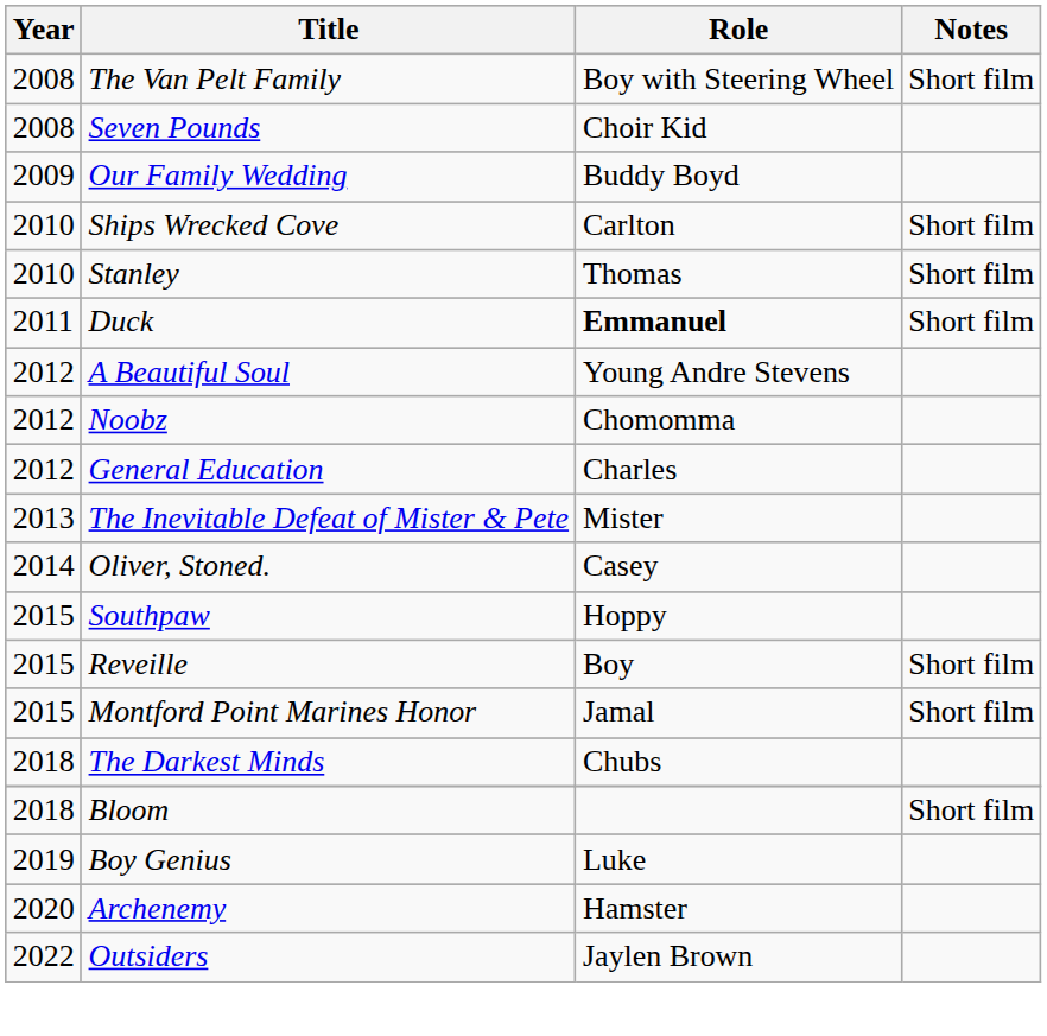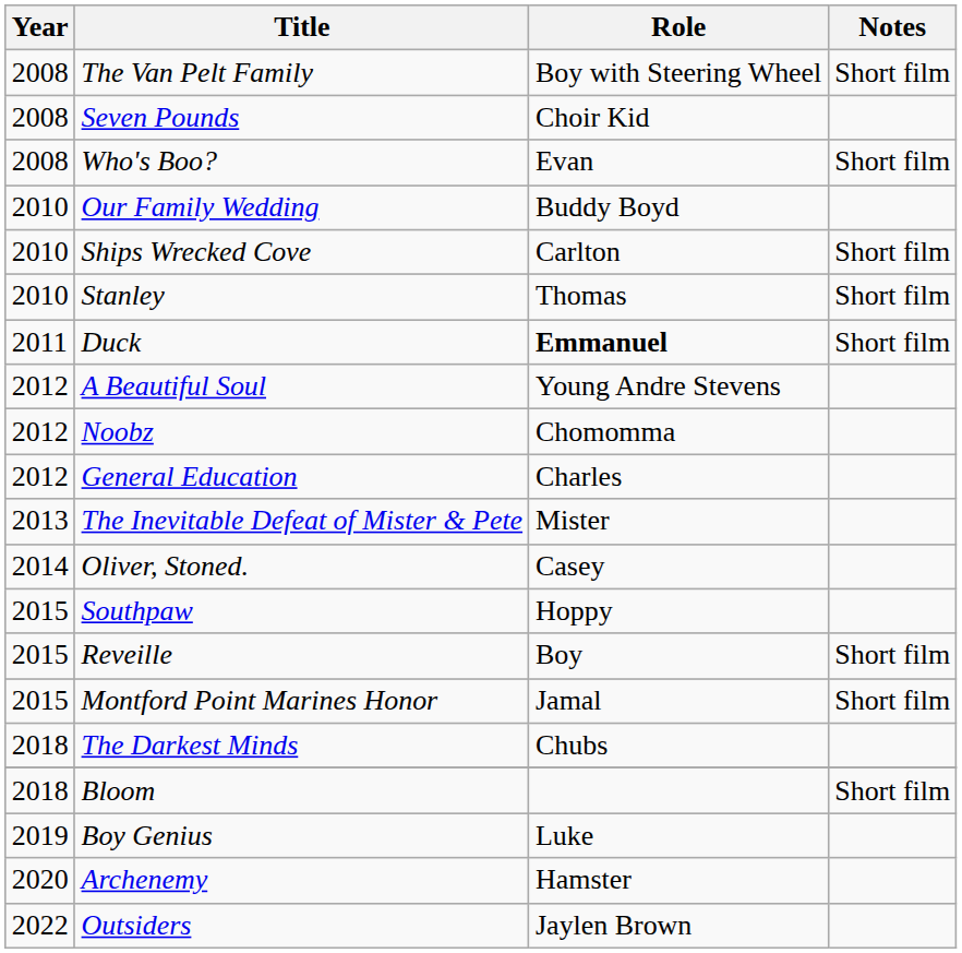 <table class="wikitable sortable">
 <tr>
 <th>Year</th>
 <th>Title</th>
 <th>Role</th>
 <th>Notes</th>
 </tr>
 <tr>
 <td>2008</td>
 <td><em>The Van Pelt Family</em></td>
 <td>Boy with Steering Wheel</td>
 <td>Short film</td>
 </tr>
 <tr>
 <td>2008</td>
 <td><em><a href='#'>Seven Pounds</a></em></td>
 <td>Choir Kid</td>
 <td></td>
 </tr>
 <tr>
-<td>2009</td>
+<td>2008</td>
+<td><em>Who's Boo?</em></td>
+<td>Evan</td>
+<td>Short film</td>
+</tr>
+<tr>
+<td>2010</td>
 <td><em><a href='#'>Our Family Wedding</a></em></td>
 <td>Buddy Boyd</td>
 <td></td>
 </tr>
 <tr>
 <td>2010</td>
 <td><em>Ships Wrecked Cove</em></td>
 <td>Carlton</td>
 <td>Short film</td>
 </tr>
 <tr>
 <td>2010</td>
 <td><em>Stanley</em></td>
 <td>Thomas</td>
 <td>Short film</td>
 </tr>
 <tr>
 <td>2011</td>
 <td><em>Duck</em></td>
 <td><strong>Emmanuel</strong></td>
 <td>Short film</td>
 </tr>
 <tr>
 <td>2012</td>
 <td><em><a href='#'>A Beautiful Soul</a></em></td>
 <td>Young Andre Stevens</td>
 <td></td>
 </tr>
 <tr>
 <td>2012</td>
 <td><em><a href='#'>Noobz</a></em></td>
 <td>Chomomma</td>
 <td></td>
 </tr>
 <tr>
 <td>2012</td>
 <td><em><a href='#'>General Education</a></em></td>
 <td>Charles</td>
 <td></td>
 </tr>
 <tr>
 <td>2013</td>
 <td><em><a href='#'>The Inevitable Defeat of Mister & Pete</a></em></td>
 <td>Mister</td>
 <td></td>
 </tr>
 <tr>
 <td>2014</td>
 <td><em>Oliver, Stoned.</em></td>
 <td>Casey</td>
 <td></td>
 </tr>
 <tr>
 <td>2015</td>
 <td><em><a href='#'>Southpaw</a></em></td>
 <td>Hoppy</td>
 <td></td>
 </tr>
 <tr>
 <td>2015</td>
 <td><em>Reveille</em></td>
 <td>Boy</td>
 <td>Short film</td>
 </tr>
 <tr>
 <td>2015</td>
 <td><em>Montford Point Marines Honor</em></td>
 <td>Jamal</td>
 <td>Short film</td>
 </tr>
 <tr>
 <td>2018</td>
 <td><em><a href='#'>The Darkest Minds</a></em></td>
 <td>Chubs</td>
 <td></td>
 </tr>
 <tr 2018 (Empire)>
 </tr>
 <tr>
 <td>2018</td>
 <td><em>Bloom</em></td>
 <td></td>
 <td>Short film</td>
 </tr>
 <tr>
 <td>2019</td>
 <td><em>Boy Genius</em></td>
 <td>Luke</td>
 <td></td>
 </tr>
 <tr>
 <td>2020</td>
 <td><em><a href='#'>Archenemy</a></em></td>
 <td>Hamster</td>
 <td></td>
 </tr>
 <tr>
 <td>2022</td>
 <td><em><a href='#'>Outsiders</a></em></td>
 <td>Jaylen Brown</td>
 <td></td>
 </tr>
 </table>
